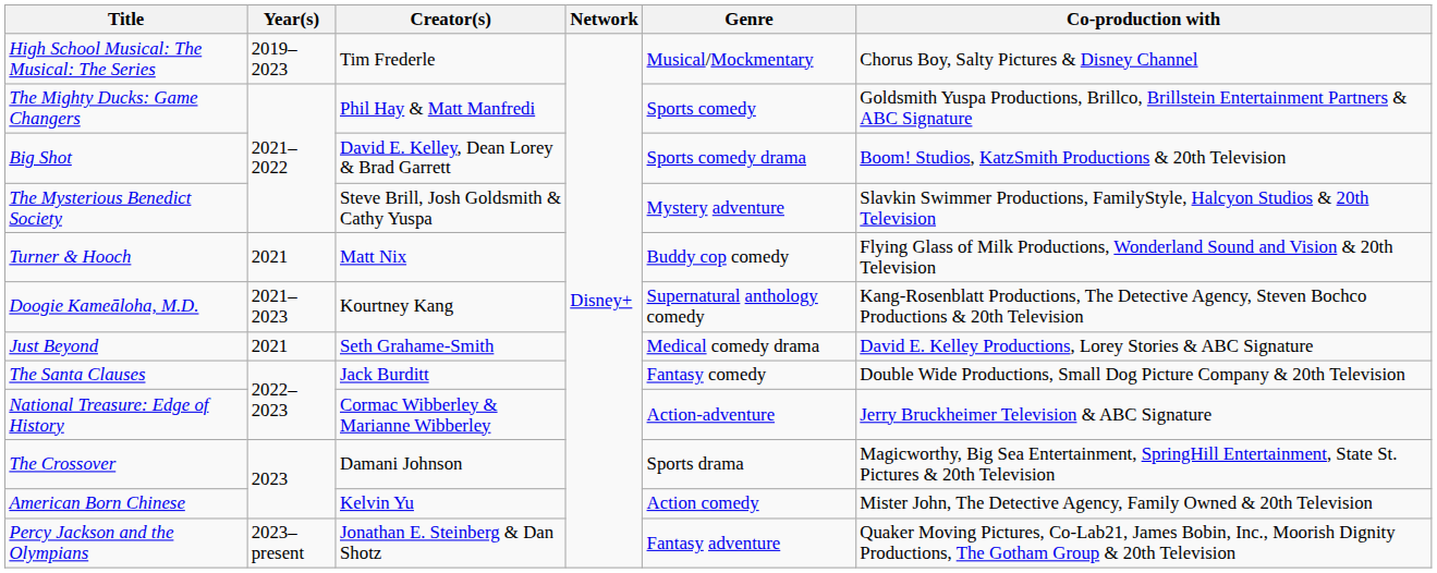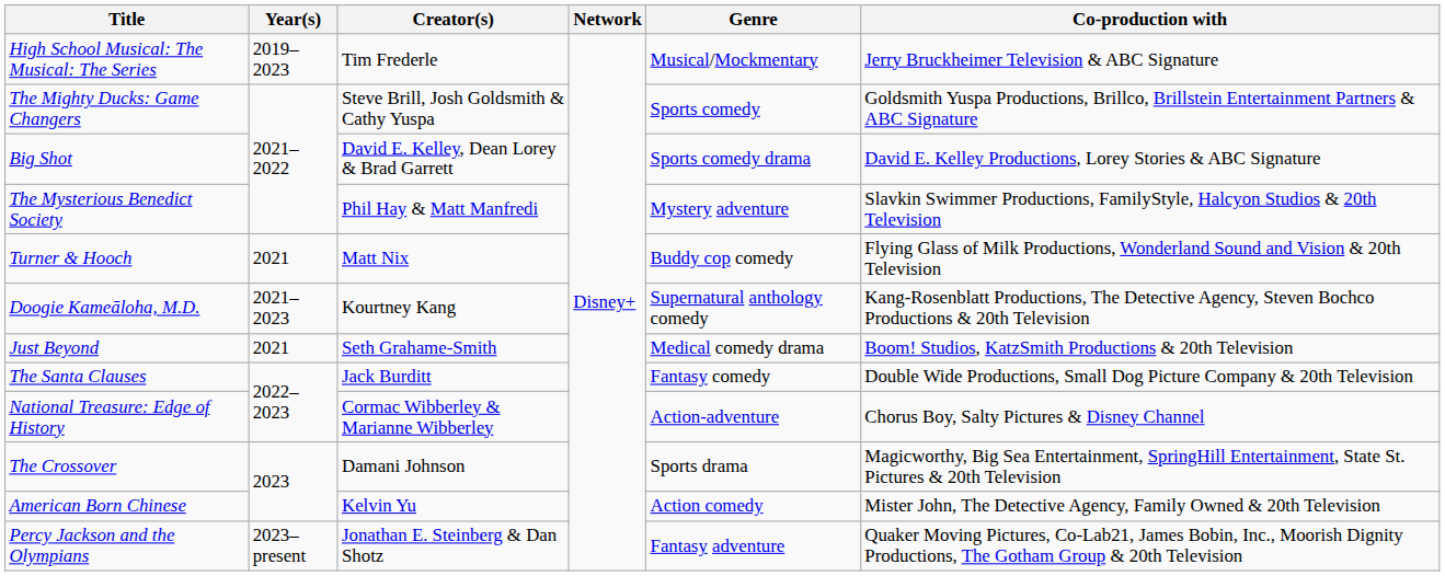 <table class="wikitable sortable">
 <tr>
 <th>Title</th>
 <th>Year(s)</th>
 <th>Creator(s)</th>
 <th>Network</th>
 <th>Genre</th>
 <th>Co-production with</th>
 </tr>
 <tr>
 <td><em><a href='#'>High School Musical: The Musical: The Series</a></em></td>
 <td>2019–2023</td>
 <td>Tim Frederle</td>
 <td rowspan="12"><a href='#'>Disney+</a></td>
 <td><a href='#'>Musical</a>/<a href='#'>Mockmentary</a></td>
-<td>Chorus Boy, Salty Pictures & <a href='#'>Disney Channel</a></td>
+<td><a href='#'>Jerry Bruckheimer Television</a> & ABC Signature</td>
 </tr>
 <tr>
 <td><em><a href='#'>The Mighty Ducks: Game Changers</a></em></td>
 <td rowspan="3">2021–2022</td>
-<td><a href='#'>Phil Hay</a> & <a href='#'>Matt Manfredi</a></td>
+<td>Steve Brill, Josh Goldsmith & Cathy Yuspa</td>
 <td><a href='#'>Sports comedy</a></td>
 <td>Goldsmith Yuspa Productions, Brillco, <a href='#'>Brillstein Entertainment Partners</a> & <a href='#'>ABC Signature</a></td>
 </tr>
 <tr>
 <td><em><a href='#'>Big Shot</a></em></td>
 <td><a href='#'>David E. Kelley</a>, Dean Lorey & Brad Garrett</td>
 <td><a href='#'>Sports comedy drama</a></td>
-<td><a href='#'>Boom! Studios</a>, <a href='#'>KatzSmith Productions</a> & 20th Television</td>
+<td><a href='#'>David E. Kelley Productions</a>, Lorey Stories & ABC Signature</td>
 </tr>
 <tr>
 <td><em><a href='#'>The Mysterious Benedict Society</a></em></td>
-<td>Steve Brill, Josh Goldsmith & Cathy Yuspa</td>
+<td><a href='#'>Phil Hay</a> & <a href='#'>Matt Manfredi</a></td>
 <td><a href='#'>Mystery</a> <a href='#'>adventure</a></td>
 <td>Slavkin Swimmer Productions, FamilyStyle, <a href='#'>Halcyon Studios</a> & <a href='#'>20th Television</a></td>
 </tr>
 <tr>
 <td><em><a href='#'>Turner & Hooch</a></em></td>
 <td>2021</td>
 <td><a href='#'>Matt Nix</a></td>
 <td><a href='#'>Buddy cop</a> comedy</td>
 <td>Flying Glass of Milk Productions, <a href='#'>Wonderland Sound and Vision</a> & 20th Television</td>
 </tr>
 <tr>
 <td><em><a href='#'>Doogie Kameāloha, M.D.</a></em></td>
 <td>2021–2023</td>
 <td>Kourtney Kang</td>
 <td><a href='#'>Supernatural</a>  <a href='#'>anthology</a> comedy</td>
 <td>Kang-Rosenblatt Productions, The Detective Agency, Steven Bochco Productions & 20th Television</td>
 </tr>
 <tr>
 <td><em><a href='#'>Just Beyond</a></em></td>
 <td>2021</td>
 <td><a href='#'>Seth Grahame-Smith</a></td>
 <td><a href='#'>Medical</a> comedy drama</td>
-<td><a href='#'>David E. Kelley Productions</a>, Lorey Stories & ABC Signature</td>
+<td><a href='#'>Boom! Studios</a>, <a href='#'>KatzSmith Productions</a> & 20th Television</td>
 </tr>
 <tr>
 <td><em><a href='#'>The Santa Clauses</a></em></td>
 <td rowspan="2">2022–2023</td>
 <td><a href='#'>Jack Burditt</a></td>
 <td><a href='#'>Fantasy</a> comedy</td>
 <td>Double Wide Productions, Small Dog Picture Company & 20th Television</td>
 </tr>
 <tr>
 <td><em><a href='#'>National Treasure: Edge of History</a></em></td>
 <td><a href='#'>Cormac Wibberley & Marianne Wibberley</a></td>
 <td><a href='#'>Action-adventure</a></td>
-<td><a href='#'>Jerry Bruckheimer Television</a> & ABC Signature</td>
+<td>Chorus Boy, Salty Pictures & <a href='#'>Disney Channel</a></td>
 </tr>
 <tr>
 <td><em><a href='#'>The Crossover</a></em></td>
 <td rowspan="2">2023</td>
 <td>Damani Johnson</td>
 <td>Sports drama</td>
 <td>Magicworthy, Big Sea Entertainment, <a href='#'>SpringHill Entertainment</a>, State St. Pictures & 20th Television</td>
 </tr>
 <tr>
 <td><em><a href='#'>American Born Chinese</a></em></td>
 <td><a href='#'>Kelvin Yu</a></td>
 <td><a href='#'>Action comedy</a></td>
 <td>Mister John, The Detective Agency, Family Owned & 20th Television</td>
 </tr>
 <tr>
 <td><em><a href='#'>Percy Jackson and the Olympians</a></em></td>
 <td>2023–present</td>
 <td><a href='#'>Jonathan E. Steinberg</a> & Dan Shotz</td>
 <td><a href='#'>Fantasy</a> <a href='#'>adventure</a></td>
 <td>Quaker Moving Pictures, Co-Lab21, James Bobin, Inc., Moorish Dignity Productions, <a href='#'>The Gotham Group</a> & 20th Television</td>
 </tr>
 </table>
